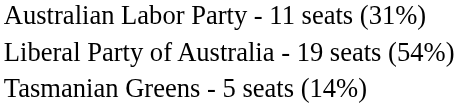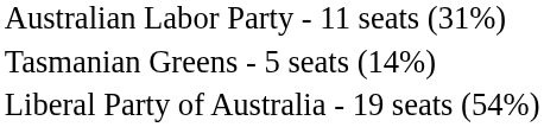 <table border=0>
 <tr>
 <td width=20 > </td>
 <td>Australian Labor Party - 11 seats (31%)</td>
 </tr>
 <tr>
 <td> </td>
-<td>Liberal Party of Australia - 19 seats (54%)</td>
+<td>Tasmanian Greens - 5 seats (14%)</td>
 </tr>
 <tr>
 <td> </td>
-<td>Tasmanian Greens - 5 seats (14%)</td>
+<td>Liberal Party of Australia - 19 seats (54%)</td>
 </tr>
 </table>
